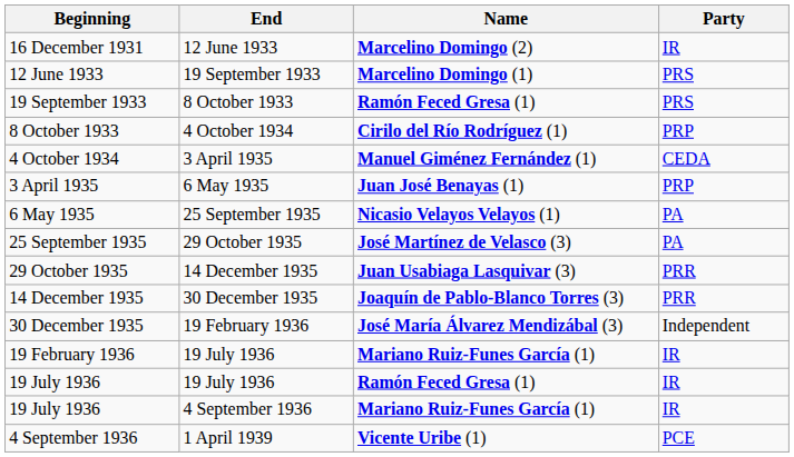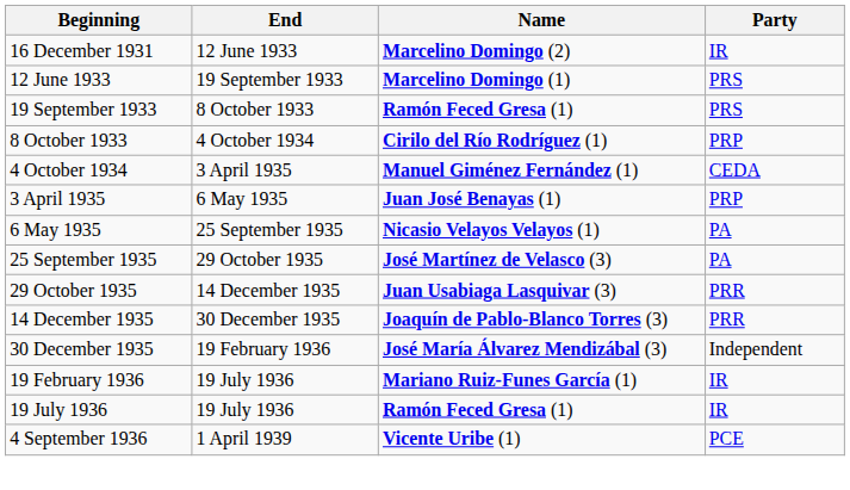 <table class="wikitable">
 <tr>
 <th style="width:20%">Beginning</th>
 <th style="width:20%">End</th>
 <th style="width:35%">Name</th>
 <th style="width:15%">Party</th>
 </tr>
 <tr>
 <td>16 December 1931</td>
 <td>12 June 1933</td>
 <td><strong> <a href='#'>Marcelino Domingo</a></strong> (2)</td>
 <td><a href='#'>IR</a></td>
 </tr>
 <tr>
 <td>12 June 1933</td>
 <td>19 September 1933</td>
 <td><strong> <a href='#'>Marcelino Domingo</a></strong> (1)</td>
 <td><a href='#'>PRS</a></td>
 </tr>
 <tr>
 <td>19 September 1933</td>
 <td>8 October 1933</td>
 <td><strong><a href='#'>Ramón Feced Gresa</a></strong> (1)</td>
 <td><a href='#'>PRS</a></td>
 </tr>
 <tr>
 <td>8 October 1933</td>
 <td>4 October 1934</td>
 <td><strong><a href='#'>Cirilo del Río Rodríguez</a></strong> (1)</td>
 <td><a href='#'>PRP</a></td>
 </tr>
 <tr>
 <td>4 October 1934</td>
 <td>3 April 1935</td>
 <td><strong><a href='#'>Manuel Giménez Fernández</a></strong> (1)</td>
 <td><a href='#'>CEDA</a></td>
 </tr>
 <tr>
 <td>3 April 1935</td>
 <td>6 May 1935</td>
 <td><strong><a href='#'>Juan José Benayas</a></strong> (1)</td>
 <td><a href='#'>PRP</a></td>
 </tr>
 <tr>
 <td>6 May 1935</td>
 <td>25 September 1935</td>
 <td><strong><a href='#'>Nicasio Velayos Velayos</a></strong> (1)</td>
 <td><a href='#'>PA</a></td>
 </tr>
 <tr>
 <td>25 September 1935</td>
 <td>29 October 1935</td>
 <td><strong><a href='#'>José Martínez de Velasco</a></strong> (3)</td>
 <td><a href='#'>PA</a></td>
 </tr>
 <tr>
 <td>29 October 1935</td>
 <td>14 December 1935</td>
 <td><strong><a href='#'>Juan Usabiaga Lasquivar</a></strong> (3)</td>
 <td><a href='#'>PRR</a></td>
 </tr>
 <tr>
 <td>14 December 1935</td>
 <td>30 December 1935</td>
 <td><strong><a href='#'>Joaquín de Pablo-Blanco Torres</a></strong> (3)</td>
 <td><a href='#'>PRR</a></td>
 </tr>
 <tr>
 <td>30 December 1935</td>
 <td>19 February 1936</td>
 <td><strong><a href='#'>José María Álvarez Mendizábal</a></strong> (3)</td>
 <td>Independent</td>
 </tr>
 <tr>
 <td>19 February 1936</td>
 <td>19 July 1936</td>
 <td><strong><a href='#'>Mariano Ruiz-Funes García</a></strong> (1)</td>
 <td><a href='#'>IR</a></td>
 </tr>
 <tr>
 <td>19 July 1936</td>
 <td>19 July 1936</td>
 <td><strong><a href='#'>Ramón Feced Gresa</a></strong> (1)</td>
 <td><a href='#'>IR</a></td>
 </tr>
 <tr>
-<td>19 July 1936</td>
-<td>4 September 1936</td>
-<td><strong><a href='#'>Mariano Ruiz-Funes García</a></strong> (1)</td>
-<td><a href='#'>IR</a></td>
-</tr>
-<tr>
 <td>4 September 1936</td>
 <td>1 April 1939</td>
 <td><strong><a href='#'>Vicente Uribe</a></strong> (1)</td>
 <td><a href='#'>PCE</a></td>
 </tr>
 </table>
